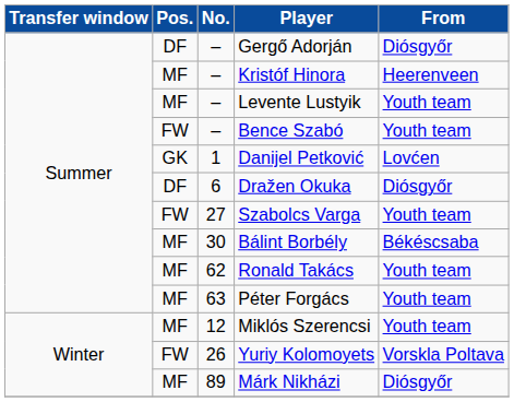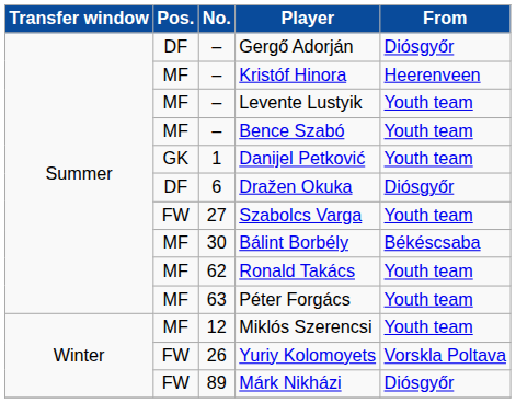 <table class="wikitable plainrowheaders sortable">
 <tr>
 <th style="background-color:#094B9B;color:white">Transfer window</th>
 <th style="background-color:#094B9B;color:white">Pos.</th>
 <th style="background-color:#094B9B;color:white">No.</th>
 <th style="background-color:#094B9B;color:white">Player</th>
 <th style="background-color:#094B9B;color:white">From</th>
 </tr>
 <tr>
 <td rowspan="10" style="text-align:center;">Summer</td>
 <td style=text-align:center;>DF</td>
 <td style=text-align:center;>–</td>
 <td style=text-align:left;> Gergő Adorján</td>
 <td style=text-align:left;><a href='#'>Diósgyőr</a></td>
 </tr>
 <tr>
 <td style=text-align:center;>MF</td>
 <td style=text-align:center;>–</td>
 <td style=text-align:left;> <a href='#'>Kristóf Hinora</a></td>
 <td style=text-align:left;> <a href='#'>Heerenveen</a></td>
 </tr>
 <tr>
 <td style=text-align:center;>MF</td>
 <td style=text-align:center;>–</td>
 <td style=text-align:left;> Levente Lustyik</td>
 <td style=text-align:left;><a href='#'>Youth team</a></td>
 </tr>
 <tr>
-<td style=text-align:center;>FW</td>
+<td style=text-align:center;>MF</td>
 <td style=text-align:center;>–</td>
 <td style=text-align:left;> <a href='#'>Bence Szabó</a></td>
 <td style=text-align:left;><a href='#'>Youth team</a></td>
 </tr>
 <tr>
 <td style=text-align:center;>GK</td>
 <td style=text-align:center;>1</td>
 <td style=text-align:left;> <a href='#'>Danijel Petković</a></td>
-<td style=text-align:left;> <a href='#'>Lovćen</a></td>
+<td style=text-align:left;><a href='#'>Youth team</a></td>
 </tr>
 <tr>
 <td style=text-align:center;>DF</td>
 <td style=text-align:center;>6</td>
 <td style=text-align:left;> <a href='#'>Dražen Okuka</a></td>
 <td style=text-align:left;><a href='#'>Diósgyőr</a></td>
 </tr>
 <tr>
 <td style=text-align:center;>FW</td>
 <td style=text-align:center;>27</td>
 <td style=text-align:left;> <a href='#'>Szabolcs Varga</a></td>
 <td style=text-align:left;><a href='#'>Youth team</a></td>
 </tr>
 <tr>
 <td style=text-align:center;>MF</td>
 <td style=text-align:center;>30</td>
 <td style=text-align:left;> <a href='#'>Bálint Borbély</a></td>
 <td style=text-align:left;><a href='#'>Békéscsaba</a></td>
 </tr>
 <tr>
 <td style=text-align:center;>MF</td>
 <td style=text-align:center;>62</td>
 <td style=text-align:left;> <a href='#'>Ronald Takács</a></td>
 <td style=text-align:left;><a href='#'>Youth team</a></td>
 </tr>
 <tr>
 <td style=text-align:center;>MF</td>
 <td style=text-align:center;>63</td>
 <td style=text-align:left;> Péter Forgács</td>
 <td style=text-align:left;><a href='#'>Youth team</a></td>
 </tr>
 <tr>
 <td rowspan="3" style="text-align:center;">Winter</td>
 <td style=text-align:center;>MF</td>
 <td style=text-align:center;>12</td>
 <td style=text-align:left;> Miklós Szerencsi</td>
 <td style=text-align:left;><a href='#'>Youth team</a></td>
 </tr>
 <tr>
 <td style=text-align:center;>FW</td>
 <td style=text-align:center;>26</td>
 <td style=text-align:left;> <a href='#'>Yuriy Kolomoyets</a></td>
 <td style=text-align:left;> <a href='#'>Vorskla Poltava</a></td>
 </tr>
 <tr>
-<td style=text-align:center;>MF</td>
+<td style=text-align:center;>FW</td>
 <td style=text-align:center;>89</td>
 <td style=text-align:left;> <a href='#'>Márk Nikházi</a></td>
 <td style=text-align:left;><a href='#'>Diósgyőr</a></td>
 </tr>
 <tr>
 </tr>
 </table>
